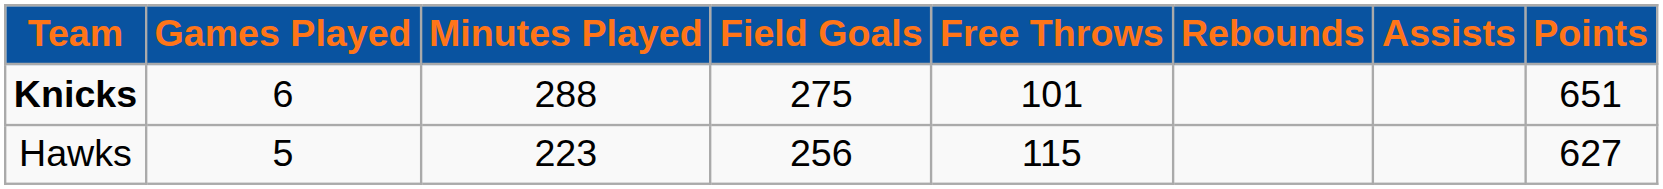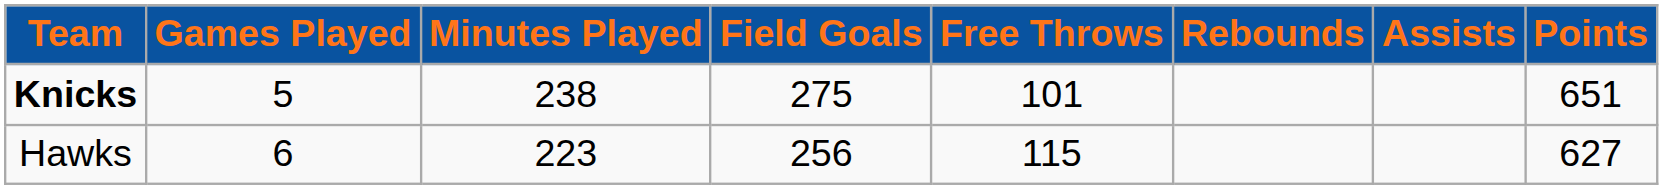 <table class="wikitable">
 <tr>
 <th style="color:#FF7518; background:#0953a0;">Team</th>
 <th style="color:#FF7518; background:#0953a0;">Games Played</th>
 <th style="color:#FF7518; background:#0953a0;">Minutes Played</th>
 <th style="color:#FF7518; background:#0953a0;">Field Goals</th>
 <th style="color:#FF7518; background:#0953a0;">Free Throws</th>
 <th style="color:#FF7518; background:#0953a0;">Rebounds</th>
 <th style="color:#FF7518; background:#0953a0;">Assists</th>
 <th style="color:#FF7518; background:#0953a0;">Points</th>
 </tr>
 <tr align="center">
 <td><strong>Knicks</strong></td>
-<td>6</td>
-<td>288</td>
+<td>5</td>
+<td>238</td>
 <td>275</td>
 <td>101</td>
 <td></td>
 <td></td>
 <td>651</td>
 </tr>
 <tr align="center">
 <td>Hawks</td>
-<td>5</td>
+<td>6</td>
 <td>223</td>
 <td>256</td>
 <td>115</td>
 <td></td>
 <td></td>
 <td>627</td>
 </tr>
 </table>
